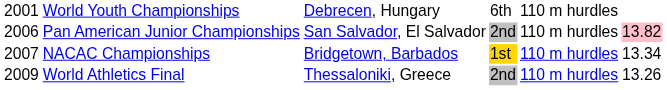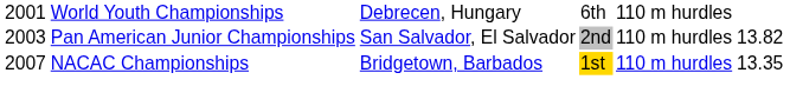 <table>
 <tr>
 <td>2001</td>
 <td><a href='#'>World Youth Championships</a></td>
 <td><a href='#'>Debrecen</a>, Hungary</td>
 <td>6th</td>
 <td>110 m hurdles</td>
 <td></td>
 </tr>
 <tr>
-<td>2006</td>
+<td>2003</td>
 <td><a href='#'>Pan American Junior Championships</a></td>
 <td><a href='#'>San Salvador</a>, El Salvador</td>
 <td bgcolor=silver>2nd</td>
 <td>110 m hurdles</td>
-<td style="background: pink;">13.82</td>
+<td>13.82</td>
 </tr>
 <tr>
 <td>2007</td>
 <td><a href='#'>NACAC Championships</a></td>
 <td><a href='#'>Bridgetown, Barbados</a></td>
 <td bgcolor=gold>1st</td>
 <td><a href='#'>110 m hurdles</a></td>
-<td>13.34</td>
-</tr>
-<tr>
-<td>2009</td>
-<td><a href='#'>World Athletics Final</a></td>
-<td><a href='#'>Thessaloniki</a>, Greece</td>
-<td bgcolor=silver>2nd</td>
-<td><a href='#'>110 m hurdles</a></td>
-<td>13.26</td>
+<td>13.35</td>
 </tr>
 </table>
